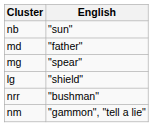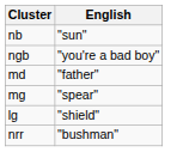 <table class="wikitable">
 <tr>
 <th>Cluster</th>
 <th>English</th>
 </tr>
 <tr>
 <td>nb</td>
 <td> "sun"</td>
+</tr>
+<tr>
+<td>ngb</td>
+<td> "you're a bad boy"</td>
 </tr>
 <tr>
 <td>md</td>
 <td> "father"</td>
 </tr>
 <tr>
 <td>mg</td>
 <td> "spear"</td>
 </tr>
 <tr>
 <td>lg</td>
 <td> "shield"</td>
 </tr>
 <tr>
 <td>nrr</td>
 <td> "bushman"</td>
 </tr>
-<tr>
-<td>nm</td>
-<td> "gammon", "tell a lie"</td>
-</tr>
 </table>
